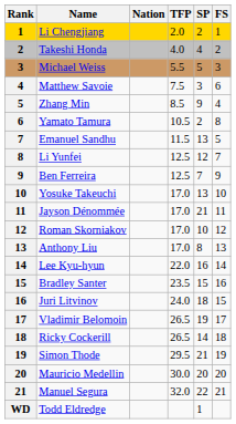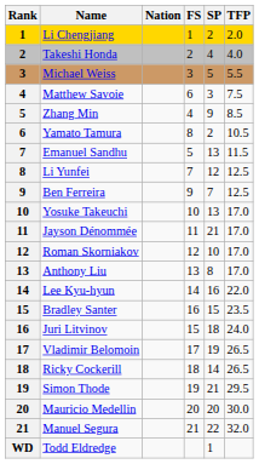 <table class="wikitable">
 <tr>
 <th>Rank</th>
 <th>Name</th>
 <th>Nation</th>
+<th>FS</th>
+<th>SP</th>
 <th>TFP</th>
-<th>SP</th>
-<th>FS</th>
 </tr>
 <tr bgcolor="gold">
 <td align="center"><strong>1</strong></td>
 <td><a href='#'>Li Chengjiang</a></td>
 <td></td>
+<td>1</td>
+<td>2</td>
 <td>2.0</td>
-<td>2</td>
-<td>1</td>
 </tr>
 <tr bgcolor="silver">
 <td align="center"><strong>2</strong></td>
 <td><a href='#'>Takeshi Honda</a></td>
 <td></td>
+<td>2</td>
+<td>4</td>
 <td>4.0</td>
-<td>4</td>
-<td>2</td>
 </tr>
 <tr bgcolor="cc9966">
 <td align="center"><strong>3</strong></td>
 <td><a href='#'>Michael Weiss</a></td>
 <td></td>
+<td>3</td>
+<td>5</td>
 <td>5.5</td>
-<td>5</td>
-<td>3</td>
 </tr>
 <tr>
 <th>4</th>
 <td><a href='#'>Matthew Savoie</a></td>
 <td></td>
+<td>6</td>
+<td>3</td>
 <td>7.5</td>
-<td>3</td>
-<td>6</td>
 </tr>
 <tr>
 <th>5</th>
 <td><a href='#'>Zhang Min</a></td>
 <td></td>
+<td>4</td>
+<td>9</td>
 <td>8.5</td>
-<td>9</td>
-<td>4</td>
 </tr>
 <tr>
 <th>6</th>
 <td><a href='#'>Yamato Tamura</a></td>
 <td></td>
+<td>8</td>
+<td>2</td>
 <td>10.5</td>
-<td>2</td>
-<td>8</td>
 </tr>
 <tr>
 <th>7</th>
 <td><a href='#'>Emanuel Sandhu</a></td>
 <td></td>
+<td>5</td>
+<td>13</td>
 <td>11.5</td>
-<td>13</td>
-<td>5</td>
 </tr>
 <tr>
 <th>8</th>
 <td><a href='#'>Li Yunfei</a></td>
 <td></td>
+<td>7</td>
+<td>12</td>
 <td>12.5</td>
-<td>12</td>
-<td>7</td>
 </tr>
 <tr>
 <th>9</th>
 <td><a href='#'>Ben Ferreira</a></td>
 <td></td>
+<td>9</td>
+<td>7</td>
 <td>12.5</td>
-<td>7</td>
-<td>9</td>
 </tr>
 <tr>
 <th>10</th>
 <td><a href='#'>Yosuke Takeuchi</a></td>
 <td></td>
+<td>10</td>
+<td>13</td>
 <td>17.0</td>
-<td>13</td>
-<td>10</td>
 </tr>
 <tr>
 <th>11</th>
 <td><a href='#'>Jayson Dénommée</a></td>
 <td></td>
+<td>11</td>
+<td>21</td>
 <td>17.0</td>
-<td>21</td>
-<td>11</td>
 </tr>
 <tr>
 <th>12</th>
 <td><a href='#'>Roman Skorniakov</a></td>
 <td></td>
+<td>12</td>
+<td>10</td>
 <td>17.0</td>
-<td>10</td>
-<td>12</td>
 </tr>
 <tr>
 <th>13</th>
 <td><a href='#'>Anthony Liu</a></td>
 <td></td>
+<td>13</td>
+<td>8</td>
 <td>17.0</td>
-<td>8</td>
-<td>13</td>
 </tr>
 <tr>
 <th>14</th>
 <td><a href='#'>Lee Kyu-hyun</a></td>
 <td></td>
+<td>14</td>
+<td>16</td>
 <td>22.0</td>
-<td>16</td>
-<td>14</td>
 </tr>
 <tr>
 <th>15</th>
 <td><a href='#'>Bradley Santer</a></td>
 <td></td>
+<td>16</td>
+<td>15</td>
 <td>23.5</td>
-<td>15</td>
-<td>16</td>
 </tr>
 <tr>
 <th>16</th>
 <td><a href='#'>Juri Litvinov</a></td>
 <td></td>
+<td>15</td>
+<td>18</td>
 <td>24.0</td>
-<td>18</td>
-<td>15</td>
 </tr>
 <tr>
 <th>17</th>
 <td><a href='#'>Vladimir Belomoin</a></td>
 <td></td>
+<td>17</td>
+<td>19</td>
 <td>26.5</td>
-<td>19</td>
-<td>17</td>
 </tr>
 <tr>
 <th>18</th>
 <td><a href='#'>Ricky Cockerill</a></td>
 <td></td>
+<td>18</td>
+<td>14</td>
 <td>26.5</td>
-<td>14</td>
-<td>18</td>
 </tr>
 <tr>
 <th>19</th>
 <td><a href='#'>Simon Thode</a></td>
 <td></td>
+<td>19</td>
+<td>21</td>
 <td>29.5</td>
-<td>21</td>
-<td>19</td>
 </tr>
 <tr>
 <th>20</th>
 <td><a href='#'>Mauricio Medellin</a></td>
 <td></td>
-<td>30.0</td>
 <td>20</td>
 <td>20</td>
+<td>30.0</td>
 </tr>
 <tr>
 <th>21</th>
 <td><a href='#'>Manuel Segura</a></td>
 <td></td>
+<td>21</td>
+<td>22</td>
 <td>32.0</td>
-<td>22</td>
-<td>21</td>
 </tr>
 <tr>
 <th>WD</th>
 <td><a href='#'>Todd Eldredge</a></td>
 <td></td>
 <td></td>
 <td>1</td>
 <td></td>
 </tr>
 </table>
